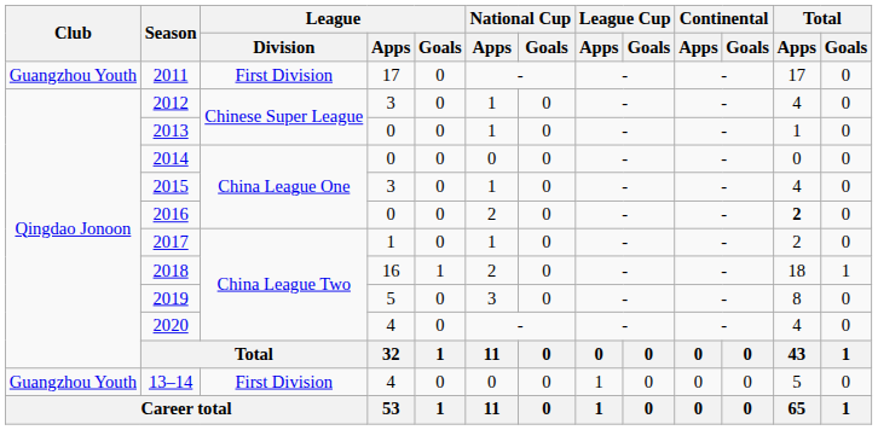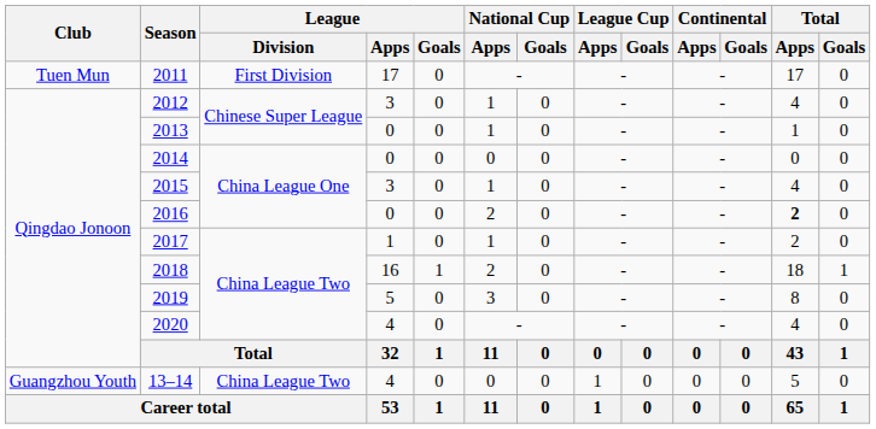 <table class="wikitable" style="text-align: center">
 <tr>
 <th rowspan="2">Club</th>
 <th rowspan="2">Season</th>
 <th colspan="3">League</th>
 <th colspan="2">National Cup</th>
 <th colspan="2">League Cup</th>
 <th colspan="2">Continental</th>
 <th colspan="2">Total</th>
 </tr>
 <tr>
 <th>Division</th>
 <th>Apps</th>
 <th>Goals</th>
 <th>Apps</th>
 <th>Goals</th>
 <th>Apps</th>
 <th>Goals</th>
 <th>Apps</th>
 <th>Goals</th>
 <th>Apps</th>
 <th>Goals</th>
 </tr>
 <tr>
-<td><a href='#'>Guangzhou Youth</a></td>
+<td><a href='#'>Tuen Mun</a></td>
 <td><a href='#'>2011</a></td>
 <td><a href='#'>First Division</a></td>
 <td>17</td>
 <td>0</td>
 <td colspan="2">-</td>
 <td colspan="2">-</td>
 <td colspan="2">-</td>
 <td>17</td>
 <td>0</td>
 </tr>
 <tr>
 <td rowspan=10><a href='#'>Qingdao Jonoon</a></td>
 <td><a href='#'>2012</a></td>
 <td rowspan="2"><a href='#'>Chinese Super League</a></td>
 <td>3</td>
 <td>0</td>
 <td>1</td>
 <td>0</td>
 <td colspan="2">-</td>
 <td colspan="2">-</td>
 <td>4</td>
 <td>0</td>
 </tr>
 <tr>
 <td><a href='#'>2013</a></td>
 <td>0</td>
 <td>0</td>
 <td>1</td>
 <td>0</td>
 <td colspan="2">-</td>
 <td colspan="2">-</td>
 <td>1</td>
 <td>0</td>
 </tr>
 <tr>
 <td><a href='#'>2014</a></td>
 <td rowspan="3"><a href='#'>China League One</a></td>
 <td>0</td>
 <td>0</td>
 <td>0</td>
 <td>0</td>
 <td colspan="2">-</td>
 <td colspan="2">-</td>
 <td>0</td>
 <td>0</td>
 </tr>
 <tr>
 <td><a href='#'>2015</a></td>
 <td>3</td>
 <td>0</td>
 <td>1</td>
 <td>0</td>
 <td colspan="2">-</td>
 <td colspan="2">-</td>
 <td>4</td>
 <td>0</td>
 </tr>
 <tr>
 <td><a href='#'>2016</a></td>
 <td>0</td>
 <td>0</td>
 <td>2</td>
 <td>0</td>
 <td colspan="2">-</td>
 <td colspan="2">-</td>
 <td><strong>2</strong></td>
 <td>0</td>
 </tr>
 <tr>
 <td><a href='#'>2017</a></td>
 <td rowspan=4><a href='#'>China League Two</a></td>
 <td>1</td>
 <td>0</td>
 <td>1</td>
 <td>0</td>
 <td colspan="2">-</td>
 <td colspan="2">-</td>
 <td>2</td>
 <td>0</td>
 </tr>
 <tr>
 <td><a href='#'>2018</a></td>
 <td>16</td>
 <td>1</td>
 <td>2</td>
 <td>0</td>
 <td colspan="2">-</td>
 <td colspan="2">-</td>
 <td>18</td>
 <td>1</td>
 </tr>
 <tr>
 <td><a href='#'>2019</a></td>
 <td>5</td>
 <td>0</td>
 <td>3</td>
 <td>0</td>
 <td colspan="2">-</td>
 <td colspan="2">-</td>
 <td>8</td>
 <td>0</td>
 </tr>
 <tr>
 <td><a href='#'>2020</a></td>
 <td>4</td>
 <td>0</td>
 <td colspan="2">-</td>
 <td colspan="2">-</td>
 <td colspan="2">-</td>
 <td>4</td>
 <td>0</td>
 </tr>
 <tr>
 <th colspan="2">Total</th>
 <th>32</th>
 <th>1</th>
 <th>11</th>
 <th>0</th>
 <th>0</th>
 <th>0</th>
 <th>0</th>
 <th>0</th>
 <th>43</th>
 <th>1</th>
 </tr>
 <tr>
 <td><a href='#'>Guangzhou Youth</a></td>
 <td><a href='#'>13–14</a></td>
-<td><a href='#'>First Division</a></td>
+<td><a href='#'>China League Two</a></td>
 <td>4</td>
 <td>0</td>
 <td>0</td>
 <td>0</td>
 <td>1</td>
 <td>0</td>
 <td>0</td>
 <td>0</td>
 <td>5</td>
 <td>0</td>
 </tr>
 <tr>
 <th colspan=3>Career total</th>
 <th>53</th>
 <th>1</th>
 <th>11</th>
 <th>0</th>
 <th>1</th>
 <th>0</th>
 <th>0</th>
 <th>0</th>
 <th>65</th>
 <th>1</th>
 </tr>
 </table>
